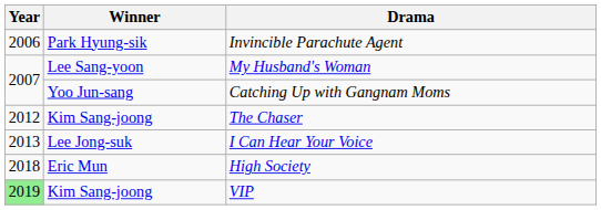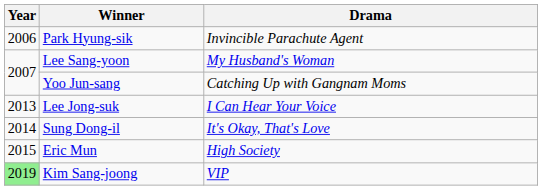 <table class="wikitable" style="width:600px">
 <tr>
 <th width=10>Year</th>
 <th>Winner</th>
 <th>Drama</th>
 </tr>
 <tr>
 <td>2006</td>
 <td><a href='#'>Park Hyung-sik</a></td>
 <td><em>Invincible Parachute Agent</em></td>
 </tr>
 <tr>
 <td rowspan=2>2007</td>
 <td><a href='#'>Lee Sang-yoon</a></td>
 <td><em><a href='#'>My Husband's Woman</a></em></td>
 </tr>
 <tr>
 <td><a href='#'>Yoo Jun-sang</a></td>
 <td><em>Catching Up with Gangnam Moms</em></td>
 </tr>
 <tr>
-<td>2012</td>
-<td><a href='#'>Kim Sang-joong</a></td>
-<td><em><a href='#'>The Chaser</a></em></td>
-</tr>
-<tr>
 <td>2013</td>
 <td><a href='#'>Lee Jong-suk</a></td>
 <td><em><a href='#'>I Can Hear Your Voice</a></em></td>
 </tr>
 <tr>
-<td>2018</td>
+<td>2014</td>
+<td><a href='#'>Sung Dong-il</a></td>
+<td><em><a href='#'>It's Okay, That's Love</a></em></td>
+</tr>
+<tr>
+<td>2015</td>
 <td><a href='#'>Eric Mun</a></td>
 <td><em><a href='#'>High Society</a></em></td>
 </tr>
 <tr>
 <td style="background: lightgreen;">2019</td>
 <td><a href='#'>Kim Sang-joong</a></td>
 <td><em><a href='#'>VIP</a></em></td>
 </tr>
 </table>
